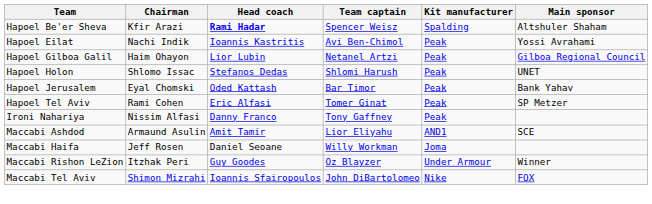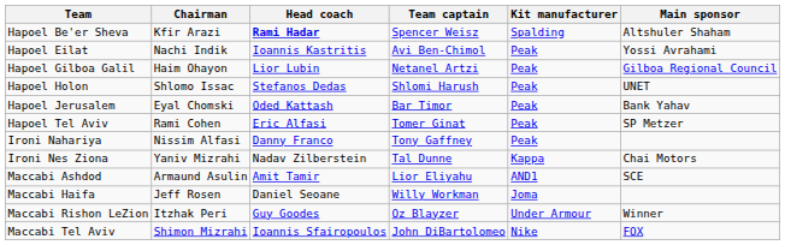 <table class="wikitable sortable" style="text-align: left;">
 <tr>
 <th>Team</th>
 <th>Chairman</th>
 <th>Head coach</th>
 <th>Team captain</th>
 <th>Kit manufacturer</th>
 <th>Main sponsor</th>
 </tr>
 <tr>
 <td>Hapoel Be'er Sheva</td>
 <td> Kfir Arazi</td>
 <td><strong> <a href='#'>Rami Hadar</a></strong></td>
 <td> <a href='#'>Spencer Weisz</a></td>
 <td><a href='#'>Spalding</a></td>
 <td>Altshuler Shaham</td>
 </tr>
 <tr>
 <td>Hapoel Eilat</td>
 <td> Nachi Indik</td>
 <td> <a href='#'>Ioannis Kastritis</a></td>
 <td> <a href='#'>Avi Ben-Chimol</a></td>
 <td><a href='#'>Peak</a></td>
 <td>Yossi Avrahami</td>
 </tr>
 <tr>
 <td>Hapoel Gilboa Galil</td>
 <td> Haim Ohayon</td>
 <td> <a href='#'>Lior Lubin</a></td>
 <td> <a href='#'>Netanel Artzi</a></td>
 <td><a href='#'>Peak</a></td>
 <td><a href='#'>Gilboa Regional Council</a></td>
 </tr>
 <tr>
 <td>Hapoel Holon</td>
 <td> Shlomo Issac</td>
 <td> <a href='#'>Stefanos Dedas</a></td>
 <td> <a href='#'>Shlomi Harush</a></td>
 <td><a href='#'>Peak</a></td>
 <td>UNET</td>
 </tr>
 <tr>
 <td>Hapoel Jerusalem</td>
 <td> Eyal Chomski</td>
 <td> <a href='#'>Oded Kattash</a></td>
 <td> <a href='#'>Bar Timor</a></td>
 <td><a href='#'>Peak</a></td>
 <td>Bank Yahav</td>
 </tr>
 <tr>
 <td>Hapoel Tel Aviv</td>
 <td> Rami Cohen</td>
 <td> <a href='#'>Eric Alfasi</a></td>
 <td> <a href='#'>Tomer Ginat</a></td>
 <td><a href='#'>Peak</a></td>
 <td>SP Metzer</td>
 </tr>
 <tr>
 <td>Ironi Nahariya</td>
 <td> Nissim Alfasi</td>
 <td> <a href='#'>Danny Franco</a></td>
 <td> <a href='#'>Tony Gaffney</a></td>
 <td><a href='#'>Peak</a></td>
 <td></td>
 </tr>
 <tr>
+<td>Ironi Nes Ziona</td>
+<td> Yaniv Mizrahi</td>
+<td> Nadav Zilberstein</td>
+<td> <a href='#'>Tal Dunne</a></td>
+<td><a href='#'>Kappa</a></td>
+<td>Chai Motors</td>
+</tr>
+<tr>
 <td>Maccabi Ashdod</td>
 <td> Armaund Asulin</td>
 <td> <a href='#'>Amit Tamir</a></td>
 <td> <a href='#'>Lior Eliyahu</a></td>
 <td><a href='#'>AND1</a></td>
 <td>SCE</td>
 </tr>
 <tr>
 <td>Maccabi Haifa</td>
 <td> Jeff Rosen</td>
 <td> Daniel Seoane</td>
 <td> <a href='#'>Willy Workman</a></td>
 <td><a href='#'>Joma</a></td>
 <td></td>
 </tr>
 <tr>
 <td>Maccabi Rishon LeZion</td>
 <td> Itzhak Peri</td>
 <td> <a href='#'>Guy Goodes</a></td>
 <td> <a href='#'>Oz Blayzer</a></td>
 <td><a href='#'>Under Armour</a></td>
 <td>Winner</td>
 </tr>
 <tr>
 <td>Maccabi Tel Aviv</td>
 <td> <a href='#'>Shimon Mizrahi</a></td>
 <td> <a href='#'>Ioannis Sfairopoulos</a></td>
 <td> <a href='#'>John DiBartolomeo</a></td>
 <td><a href='#'>Nike</a></td>
 <td><a href='#'>FOX</a></td>
 </tr>
 </table>
